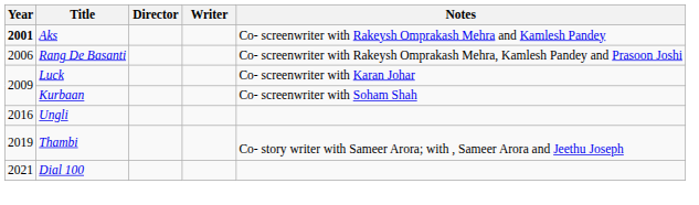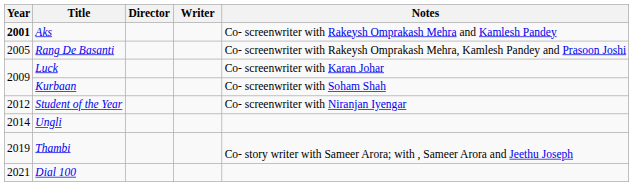 <table class="wikitable">
 <tr>
 <th>Year</th>
 <th>Title</th>
 <th width="60">Director</th>
 <th width="60">Writer</th>
 <th>Notes</th>
 </tr>
 <tr>
 <td><strong>2001</strong></td>
 <td><em><a href='#'>Aks</a></em></td>
 <td></td>
 <td></td>
 <td>Co- screenwriter with <a href='#'>Rakeysh Omprakash Mehra</a> and <a href='#'>Kamlesh Pandey</a></td>
 </tr>
 <tr>
-<td>2006</td>
+<td>2005</td>
 <td><em><a href='#'>Rang De Basanti</a></em></td>
 <td></td>
 <td></td>
 <td>Co- screenwriter with Rakeysh Omprakash Mehra, Kamlesh Pandey and <a href='#'>Prasoon Joshi</a></td>
 </tr>
 <tr>
 <td rowspan="2">2009</td>
 <td><em><a href='#'>Luck</a></em></td>
 <td></td>
 <td></td>
 <td> Co- screenwriter with <a href='#'>Karan Johar</a></td>
 </tr>
 <tr>
 <td><em><a href='#'>Kurbaan</a></em></td>
 <td></td>
 <td></td>
 <td>Co- screenwriter with <a href='#'>Soham Shah</a></td>
 </tr>
 <tr>
-<td>2016</td>
+<td>2012</td>
+<td><em><a href='#'>Student of the Year</a></em></td>
+<td></td>
+<td></td>
+<td>Co- screenwriter with <a href='#'>Niranjan Iyengar</a></td>
+</tr>
+<tr>
+<td>2014</td>
 <td><em><a href='#'>Ungli</a></em></td>
 <td></td>
 <td></td>
 <td></td>
 </tr>
 <tr>
 <td>2019</td>
 <td><em><a href='#'>Thambi</a></em></td>
 <td></td>
 <td></td>
 <td> <br>Co- story writer with Sameer Arora;  with , Sameer Arora and <a href='#'>Jeethu Joseph</a></td>
 </tr>
 <tr>
 <td>2021</td>
 <td><em><a href='#'>Dial 100</a></em></td>
 <td></td>
 <td></td>
 <td></td>
 </tr>
 </table>
